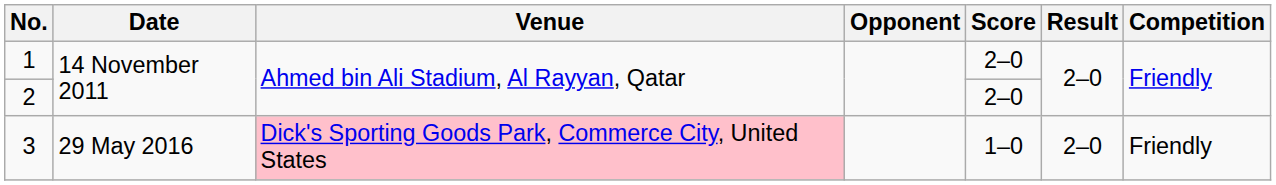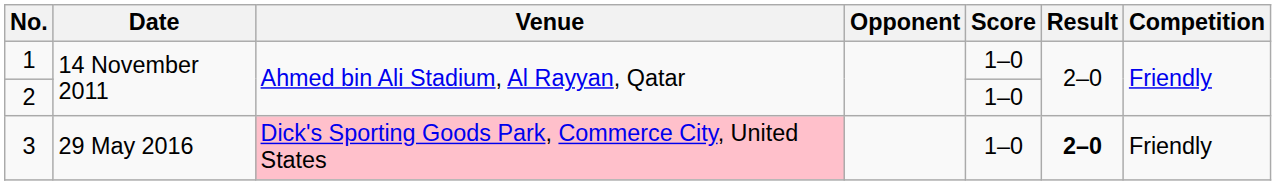 <table class="wikitable sortable">
 <tr>
 <th scope="col">No.</th>
 <th scope="col">Date</th>
 <th scope="col">Venue</th>
 <th scope="col">Opponent</th>
 <th scope="col">Score</th>
 <th scope="col">Result</th>
 <th scope="col">Competition</th>
 </tr>
 <tr>
 <td style="text-align:center">1</td>
 <td rowspan="2">14 November 2011</td>
 <td rowspan="2"><a href='#'>Ahmed bin Ali Stadium</a>, <a href='#'>Al Rayyan</a>, Qatar</td>
 <td rowspan="2"></td>
-<td style="text-align:center">2–0</td>
+<td style="text-align:center">1–0</td>
 <td rowspan="2" style="text-align:center">2–0</td>
 <td rowspan="2"><a href='#'>Friendly</a></td>
 </tr>
 <tr>
 <td style="text-align:center">2</td>
-<td style="text-align:center">2–0</td>
+<td style="text-align:center">1–0</td>
 </tr>
 <tr>
 <td style="text-align:center">3</td>
 <td>29 May 2016</td>
 <td style="background: pink;"><a href='#'>Dick's Sporting Goods Park</a>, <a href='#'>Commerce City</a>, United States</td>
 <td></td>
 <td style="text-align:center">1–0</td>
-<td style="text-align:center">2–0</td>
+<td style="text-align:center"><strong>2–0</strong></td>
 <td>Friendly</td>
 </tr>
 </table>
